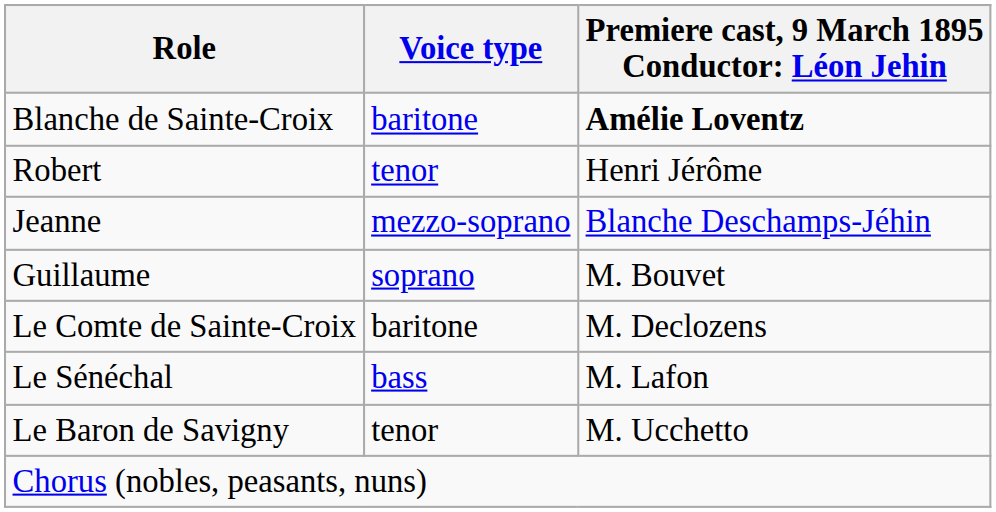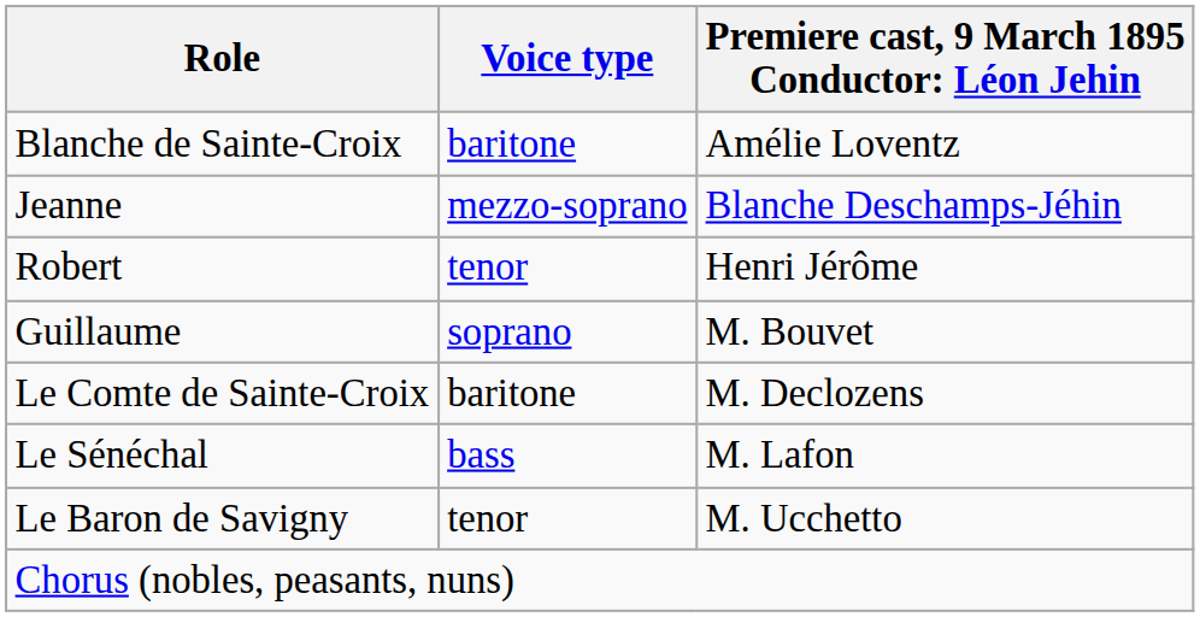 <table class="wikitable">
 <tr>
 <th>Role</th>
 <th><a href='#'>Voice type</a></th>
 <th>Premiere cast, 9 March 1895<br> Conductor: <a href='#'>Léon Jehin</a><br></th>
 </tr>
 <tr>
 <td>Blanche de Sainte-Croix</td>
 <td><a href='#'>baritone</a></td>
-<td><strong>Amélie Loventz</strong></td>
+<td>Amélie Loventz</td>
+</tr>
+<tr>
+<td>Jeanne</td>
+<td><a href='#'>mezzo-soprano</a></td>
+<td><a href='#'>Blanche Deschamps-Jéhin</a></td>
 </tr>
 <tr>
 <td>Robert</td>
 <td><a href='#'>tenor</a></td>
 <td>Henri Jérôme</td>
-</tr>
-<tr>
-<td>Jeanne</td>
-<td><a href='#'>mezzo-soprano</a></td>
-<td><a href='#'>Blanche Deschamps-Jéhin</a></td>
 </tr>
 <tr>
 <td>Guillaume</td>
 <td><a href='#'>soprano</a></td>
 <td>M. Bouvet</td>
 </tr>
 <tr>
 <td>Le Comte de Sainte-Croix</td>
 <td>baritone</td>
 <td>M. Declozens</td>
 </tr>
 <tr>
 <td>Le Sénéchal</td>
 <td><a href='#'>bass</a></td>
 <td>M. Lafon</td>
 </tr>
 <tr>
 <td>Le Baron de Savigny</td>
 <td>tenor</td>
 <td>M. Ucchetto</td>
 </tr>
 <tr>
 <td colspan="3"><a href='#'>Chorus</a> (nobles, peasants, nuns)</td>
 </tr>
 </table>
